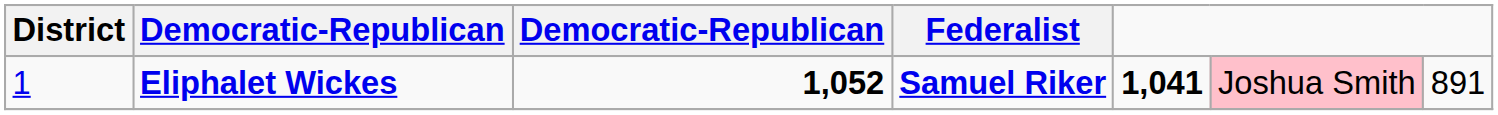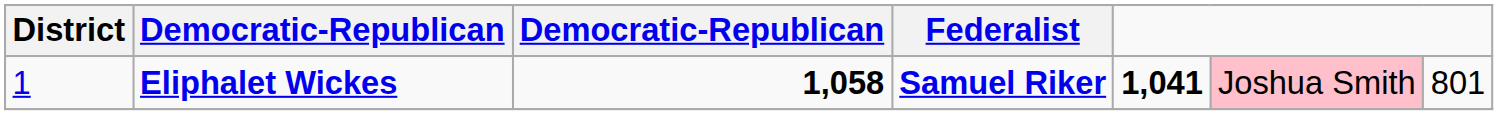 <table class=wikitable>
 <tr bgcolor=lightgrey>
 <th>District</th>
 <th><a href='#'>Democratic-Republican</a></th>
 <th><a href='#'>Democratic-Republican</a></th>
 <th><a href='#'>Federalist</a></th>
 </tr>
 <tr>
 <td><a href='#'>1</a></td>
 <td><strong><a href='#'>Eliphalet Wickes</a></strong></td>
-<td align="right"><strong>1,052</strong></td>
+<td align="right"><strong>1,058</strong></td>
 <td><strong><a href='#'>Samuel Riker</a></strong></td>
 <td align="right"><strong>1,041</strong></td>
 <td style="background: pink;">Joshua Smith</td>
-<td align="right">891</td>
+<td align="right">801</td>
 </tr>
 <tr>
 </tr>
 </table>
